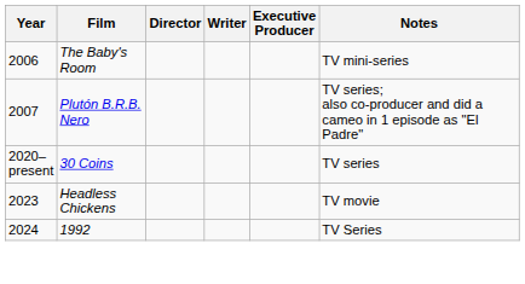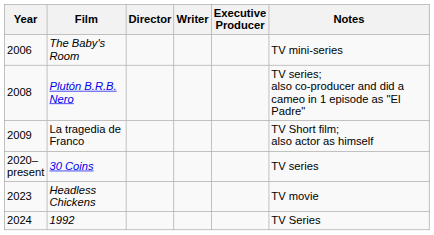 <table class="wikitable sortable">
 <tr>
 <th style="width:26px;">Year</th>
 <th>Film</th>
 <th>Director</th>
 <th>Writer</th>
 <th>Executive<br>Producer</th>
 <th>Notes</th>
 </tr>
 <tr>
 <td>2006</td>
 <td><em>The Baby's Room</em></td>
 <td></td>
 <td></td>
 <td></td>
 <td>TV mini-series</td>
 </tr>
 <tr>
-<td>2007</td>
+<td>2008</td>
 <td><em><a href='#'>Plutón B.R.B. Nero</a></em></td>
 <td></td>
 <td></td>
 <td></td>
 <td>TV series;<br>also co-producer and did a cameo in 1 episode as "El Padre"</td>
+</tr>
+<tr>
+<td>2009</td>
+<td>La tragedia de Franco</td>
+<td></td>
+<td></td>
+<td></td>
+<td>TV Short film;<br>also actor as himself</td>
 </tr>
 <tr>
 <td>2020–present</td>
 <td><em><a href='#'>30 Coins</a></em></td>
 <td></td>
 <td></td>
 <td></td>
 <td>TV series</td>
 </tr>
 <tr>
 <td>2023</td>
 <td><em>Headless Chickens</em></td>
 <td></td>
 <td></td>
 <td></td>
 <td>TV movie</td>
 </tr>
 <tr>
 <td>2024</td>
 <td><em>1992</em></td>
 <td></td>
 <td></td>
 <td></td>
 <td>TV Series</td>
 </tr>
 </table>
